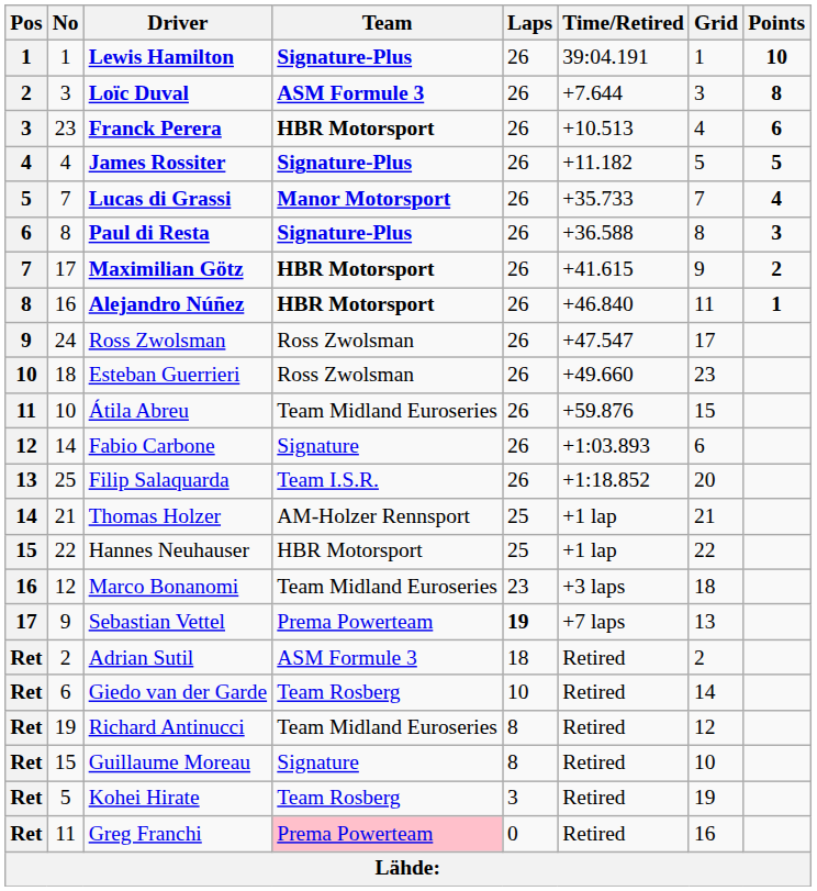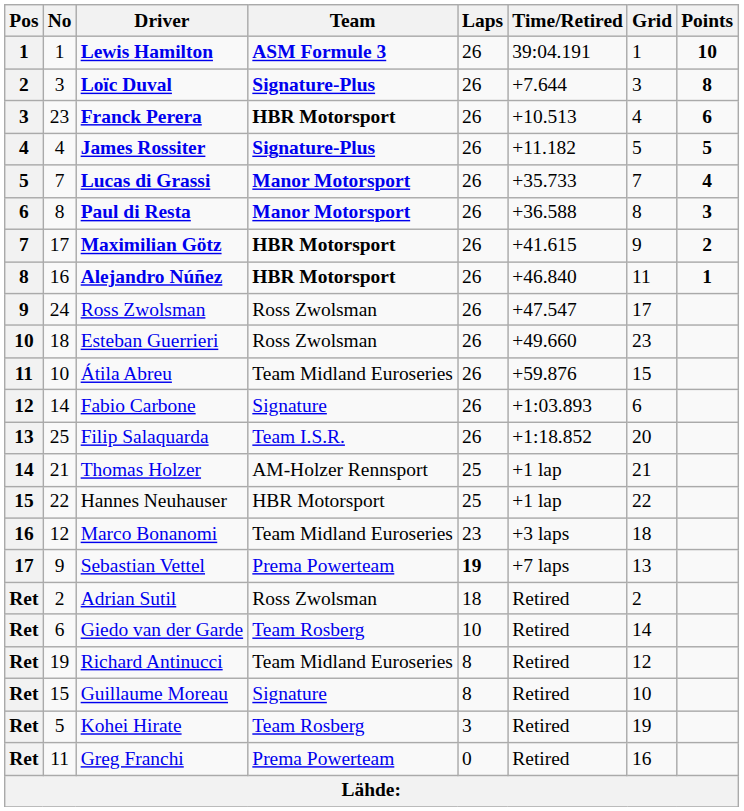 <table class="wikitable" style="font-size:85%">
 <tr>
 <th>Pos</th>
 <th>No</th>
 <th>Driver</th>
 <th>Team</th>
 <th>Laps</th>
 <th>Time/Retired</th>
 <th>Grid</th>
 <th>Points</th>
 </tr>
 <tr>
 <th>1</th>
 <td align=center>1</td>
 <td><strong> <a href='#'>Lewis Hamilton</a></strong></td>
-<td><strong><a href='#'>Signature-Plus</a></strong></td>
+<td><strong><a href='#'>ASM Formule 3</a></strong></td>
 <td>26</td>
 <td>39:04.191</td>
 <td>1</td>
 <td align=center><strong>10</strong></td>
 </tr>
 <tr>
 <th>2</th>
 <td align=center>3</td>
 <td><strong> <a href='#'>Loïc Duval</a></strong></td>
-<td><strong><a href='#'>ASM Formule 3</a></strong></td>
+<td><strong><a href='#'>Signature-Plus</a></strong></td>
 <td>26</td>
 <td>+7.644</td>
 <td>3</td>
 <td align=center><strong>8</strong></td>
 </tr>
 <tr>
 <th>3</th>
 <td align=center>23</td>
 <td><strong> <a href='#'>Franck Perera</a></strong></td>
 <td><strong>HBR Motorsport</strong></td>
 <td>26</td>
 <td>+10.513</td>
 <td>4</td>
 <td align=center><strong>6</strong></td>
 </tr>
 <tr>
 <th>4</th>
 <td align=center>4</td>
 <td><strong> <a href='#'>James Rossiter</a></strong></td>
 <td><strong><a href='#'>Signature-Plus</a></strong></td>
 <td>26</td>
 <td>+11.182</td>
 <td>5</td>
 <td align=center><strong>5</strong></td>
 </tr>
 <tr>
 <th>5</th>
 <td align=center>7</td>
 <td><strong> <a href='#'>Lucas di Grassi</a></strong></td>
 <td><strong><a href='#'>Manor Motorsport</a></strong></td>
 <td>26</td>
 <td>+35.733</td>
 <td>7</td>
 <td align=center><strong>4</strong></td>
 </tr>
 <tr>
 <th>6</th>
 <td align=center>8</td>
 <td><strong> <a href='#'>Paul di Resta</a></strong></td>
-<td><strong><a href='#'>Signature-Plus</a></strong></td>
+<td><strong><a href='#'>Manor Motorsport</a></strong></td>
 <td>26</td>
 <td>+36.588</td>
 <td>8</td>
 <td align=center><strong>3</strong></td>
 </tr>
 <tr>
 <th>7</th>
 <td align=center>17</td>
 <td><strong> <a href='#'>Maximilian Götz</a></strong></td>
 <td><strong>HBR Motorsport</strong></td>
 <td>26</td>
 <td>+41.615</td>
 <td>9</td>
 <td align=center><strong>2</strong></td>
 </tr>
 <tr>
 <th>8</th>
 <td align=center>16</td>
 <td><strong> <a href='#'>Alejandro Núñez</a></strong></td>
 <td><strong>HBR Motorsport</strong></td>
 <td>26</td>
 <td>+46.840</td>
 <td>11</td>
 <td align=center><strong>1</strong></td>
 </tr>
 <tr>
 <th>9</th>
 <td align=center>24</td>
 <td> <a href='#'>Ross Zwolsman</a></td>
 <td>Ross Zwolsman</td>
 <td>26</td>
 <td>+47.547</td>
 <td>17</td>
 <td></td>
 </tr>
 <tr>
 <th>10</th>
 <td align=center>18</td>
 <td> <a href='#'>Esteban Guerrieri</a></td>
 <td>Ross Zwolsman</td>
 <td>26</td>
 <td>+49.660</td>
 <td>23</td>
 <td></td>
 </tr>
 <tr>
 <th>11</th>
 <td align=center>10</td>
 <td> <a href='#'>Átila Abreu</a></td>
 <td>Team Midland Euroseries</td>
 <td>26</td>
 <td>+59.876</td>
 <td>15</td>
 <td></td>
 </tr>
 <tr>
 <th>12</th>
 <td align=center>14</td>
 <td> <a href='#'>Fabio Carbone</a></td>
 <td><a href='#'>Signature</a></td>
 <td>26</td>
 <td>+1:03.893</td>
 <td>6</td>
 <td></td>
 </tr>
 <tr>
 <th>13</th>
 <td align=center>25</td>
 <td> <a href='#'>Filip Salaquarda</a></td>
 <td><a href='#'>Team I.S.R.</a></td>
 <td>26</td>
 <td>+1:18.852</td>
 <td>20</td>
 <td></td>
 </tr>
 <tr>
 <th>14</th>
 <td align=center>21</td>
 <td> <a href='#'>Thomas Holzer</a></td>
 <td>AM-Holzer Rennsport</td>
 <td>25</td>
 <td>+1 lap</td>
 <td>21</td>
 <td></td>
 </tr>
 <tr>
 <th>15</th>
 <td align=center>22</td>
 <td> Hannes Neuhauser</td>
 <td>HBR Motorsport</td>
 <td>25</td>
 <td>+1 lap</td>
 <td>22</td>
 <td></td>
 </tr>
 <tr>
 <th>16</th>
 <td align=center>12</td>
 <td> <a href='#'>Marco Bonanomi</a></td>
 <td>Team Midland Euroseries</td>
 <td>23</td>
 <td>+3 laps</td>
 <td>18</td>
 <td></td>
 </tr>
 <tr>
 <th>17</th>
 <td align=center>9</td>
 <td> <a href='#'>Sebastian Vettel</a></td>
 <td><a href='#'>Prema Powerteam</a></td>
 <td><strong>19</strong></td>
 <td>+7 laps</td>
 <td>13</td>
 <td></td>
 </tr>
 <tr>
 <th>Ret</th>
 <td align=center>2</td>
 <td> <a href='#'>Adrian Sutil</a></td>
-<td><a href='#'>ASM Formule 3</a></td>
+<td>Ross Zwolsman</td>
 <td>18</td>
 <td>Retired</td>
 <td>2</td>
 <td></td>
 </tr>
 <tr>
 <th>Ret</th>
 <td align=center>6</td>
 <td> <a href='#'>Giedo van der Garde</a></td>
 <td><a href='#'>Team Rosberg</a></td>
 <td>10</td>
 <td>Retired</td>
 <td>14</td>
 <td></td>
 </tr>
 <tr>
 <th>Ret</th>
 <td align=center>19</td>
 <td> <a href='#'>Richard Antinucci</a></td>
 <td>Team Midland Euroseries</td>
 <td>8</td>
 <td>Retired</td>
 <td>12</td>
 <td></td>
 </tr>
 <tr>
 <th>Ret</th>
 <td align=center>15</td>
 <td> <a href='#'>Guillaume Moreau</a></td>
 <td><a href='#'>Signature</a></td>
 <td>8</td>
 <td>Retired</td>
 <td>10</td>
 <td></td>
 </tr>
 <tr>
 <th>Ret</th>
 <td align=center>5</td>
 <td> <a href='#'>Kohei Hirate</a></td>
 <td><a href='#'>Team Rosberg</a></td>
 <td>3</td>
 <td>Retired</td>
 <td>19</td>
 <td></td>
 </tr>
 <tr>
 <th>Ret</th>
 <td align=center>11</td>
 <td> <a href='#'>Greg Franchi</a></td>
-<td style="background: pink;"><a href='#'>Prema Powerteam</a></td>
+<td><a href='#'>Prema Powerteam</a></td>
 <td>0</td>
 <td>Retired</td>
 <td>16</td>
 <td></td>
 </tr>
 <tr>
 <th colspan="8">Lähde:</th>
 </tr>
 </table>
